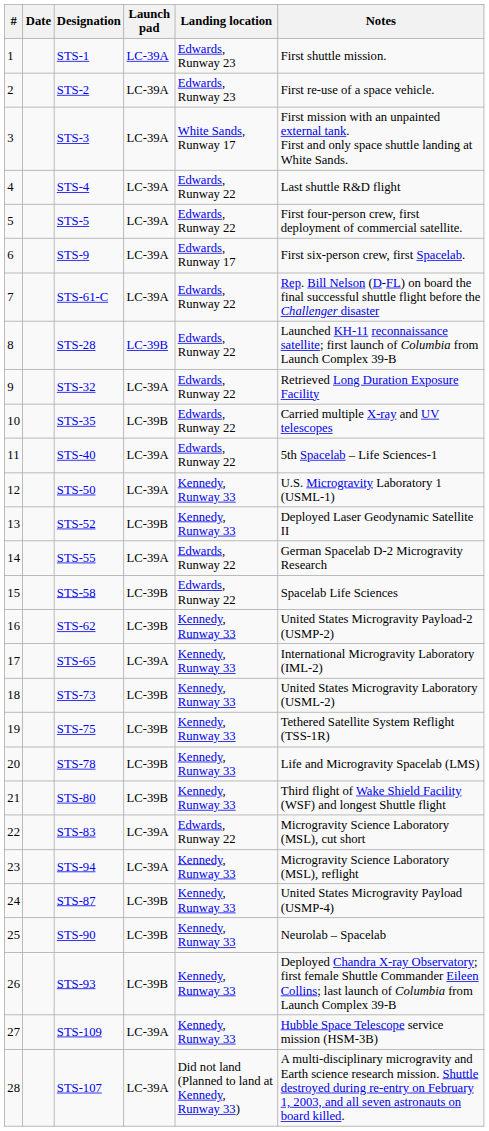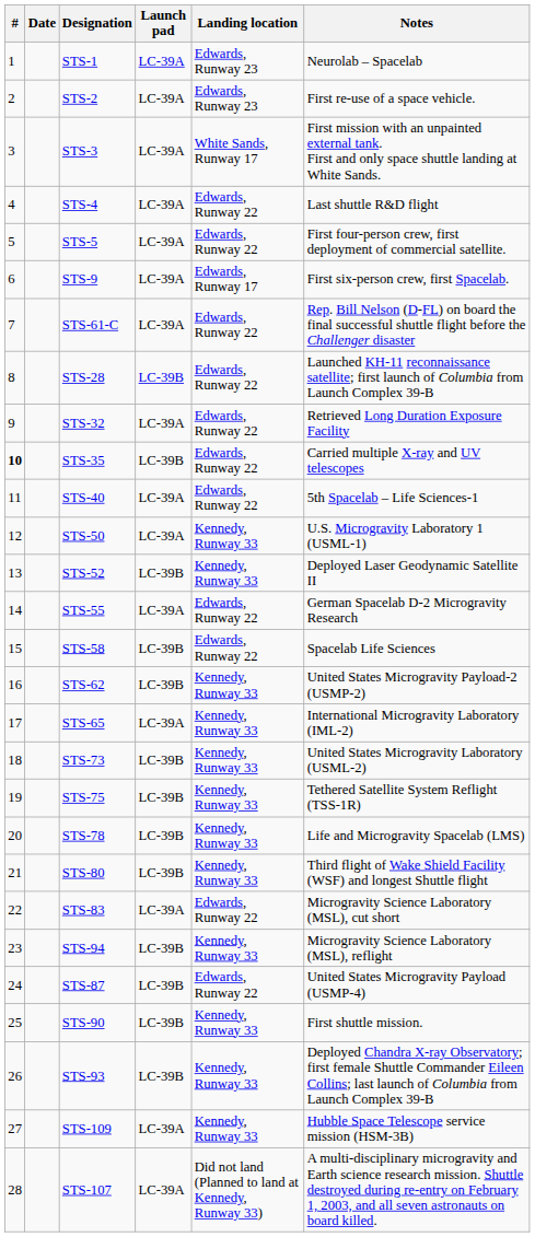 <table class="wikitable sortable sticky-header">
 <tr>
 <th>#</th>
 <th>Date</th>
 <th>Designation</th>
 <th>Launch pad</th>
 <th>Landing location</th>
 <th style="unsortable">Notes</th>
 </tr>
 <tr>
 <td>1</td>
 <td></td>
 <td><a href='#'>STS-1</a></td>
 <td><a href='#'>LC-39A</a></td>
 <td><a href='#'>Edwards</a>, Runway 23</td>
-<td>First shuttle mission.</td>
+<td>Neurolab – Spacelab</td>
 </tr>
 <tr>
 <td>2</td>
 <td></td>
 <td><a href='#'>STS-2</a></td>
 <td>LC-39A</td>
 <td><a href='#'>Edwards</a>, Runway 23</td>
 <td>First re-use of a space vehicle.</td>
 </tr>
 <tr>
 <td>3</td>
 <td></td>
 <td><a href='#'>STS-3</a></td>
 <td>LC-39A</td>
 <td><a href='#'>White Sands</a>, Runway 17</td>
 <td>First mission with an unpainted <a href='#'>external tank</a>.<br>First and only space shuttle landing at White Sands.</td>
 </tr>
 <tr>
 <td>4</td>
 <td></td>
 <td><a href='#'>STS-4</a></td>
 <td>LC-39A</td>
 <td><a href='#'>Edwards</a>, Runway 22</td>
 <td>Last shuttle R&D flight</td>
 </tr>
 <tr>
 <td>5</td>
 <td></td>
 <td><a href='#'>STS-5</a></td>
 <td>LC-39A</td>
 <td><a href='#'>Edwards</a>, Runway 22</td>
 <td>First four-person crew, first deployment of commercial satellite.</td>
 </tr>
 <tr>
 <td>6</td>
 <td></td>
 <td><a href='#'>STS-9</a></td>
 <td>LC-39A</td>
 <td><a href='#'>Edwards</a>, Runway 17</td>
 <td>First six-person crew, first <a href='#'>Spacelab</a>.</td>
 </tr>
 <tr>
 <td>7</td>
 <td></td>
 <td><a href='#'>STS-61-C</a></td>
 <td>LC-39A</td>
 <td><a href='#'>Edwards</a>, Runway 22</td>
 <td><a href='#'>Rep</a>. <a href='#'>Bill Nelson</a> (<a href='#'>D</a>-<a href='#'>FL</a>) on board the final successful shuttle flight before the <a href='#'><em>Challenger</em> disaster</a></td>
 </tr>
 <tr>
 <td>8</td>
 <td></td>
 <td><a href='#'>STS-28</a></td>
 <td><a href='#'>LC-39B</a></td>
 <td><a href='#'>Edwards</a>, Runway 22</td>
 <td>Launched <a href='#'>KH-11</a> <a href='#'>reconnaissance satellite</a>; first launch of <em>Columbia</em> from Launch Complex 39-B</td>
 </tr>
 <tr>
 <td>9</td>
 <td></td>
 <td><a href='#'>STS-32</a></td>
 <td>LC-39A</td>
 <td><a href='#'>Edwards</a>, Runway 22</td>
 <td>Retrieved <a href='#'>Long Duration Exposure Facility</a></td>
 </tr>
 <tr>
-<td>10</td>
+<td><strong>10</strong></td>
 <td></td>
 <td><a href='#'>STS-35</a></td>
 <td>LC-39B</td>
 <td><a href='#'>Edwards</a>, Runway 22</td>
 <td>Carried multiple <a href='#'>X-ray</a> and <a href='#'>UV</a> <a href='#'>telescopes</a></td>
 </tr>
 <tr>
 <td>11</td>
 <td></td>
 <td><a href='#'>STS-40</a></td>
 <td>LC-39A</td>
 <td><a href='#'>Edwards</a>, Runway 22</td>
 <td>5th <a href='#'>Spacelab</a> – Life Sciences-1</td>
 </tr>
 <tr>
 <td>12</td>
 <td></td>
 <td><a href='#'>STS-50</a></td>
 <td>LC-39A</td>
 <td><a href='#'>Kennedy</a>, <a href='#'>Runway 33</a></td>
 <td>U.S. <a href='#'>Microgravity</a> Laboratory 1 (USML-1)</td>
 </tr>
 <tr>
 <td>13</td>
 <td></td>
 <td><a href='#'>STS-52</a></td>
 <td>LC-39B</td>
 <td><a href='#'>Kennedy</a>, <a href='#'>Runway 33</a></td>
 <td>Deployed Laser Geodynamic Satellite II</td>
 </tr>
 <tr>
 <td>14</td>
 <td></td>
 <td><a href='#'>STS-55</a></td>
 <td>LC-39A</td>
 <td><a href='#'>Edwards</a>, Runway 22</td>
 <td>German Spacelab D-2 Microgravity Research</td>
 </tr>
 <tr>
 <td>15</td>
 <td></td>
 <td><a href='#'>STS-58</a></td>
 <td>LC-39B</td>
 <td><a href='#'>Edwards</a>, Runway 22</td>
 <td>Spacelab Life Sciences</td>
 </tr>
 <tr>
 <td>16</td>
 <td></td>
 <td><a href='#'>STS-62</a></td>
 <td>LC-39B</td>
 <td><a href='#'>Kennedy</a>, <a href='#'>Runway 33</a></td>
 <td>United States Microgravity Payload-2 (USMP-2)</td>
 </tr>
 <tr>
 <td>17</td>
 <td></td>
 <td><a href='#'>STS-65</a></td>
 <td>LC-39A</td>
 <td><a href='#'>Kennedy</a>, <a href='#'>Runway 33</a></td>
 <td>International Microgravity Laboratory (IML-2)</td>
 </tr>
 <tr>
 <td>18</td>
 <td></td>
 <td><a href='#'>STS-73</a></td>
 <td>LC-39B</td>
 <td><a href='#'>Kennedy</a>, <a href='#'>Runway 33</a></td>
 <td>United States Microgravity Laboratory (USML-2)</td>
 </tr>
 <tr>
 <td>19</td>
 <td></td>
 <td><a href='#'>STS-75</a></td>
 <td>LC-39B</td>
 <td><a href='#'>Kennedy</a>, <a href='#'>Runway 33</a></td>
 <td>Tethered Satellite System Reflight (TSS-1R)</td>
 </tr>
 <tr>
 <td>20</td>
 <td></td>
 <td><a href='#'>STS-78</a></td>
 <td>LC-39B</td>
 <td><a href='#'>Kennedy</a>, <a href='#'>Runway 33</a></td>
 <td>Life and Microgravity Spacelab (LMS)</td>
 </tr>
 <tr>
 <td>21</td>
 <td></td>
 <td><a href='#'>STS-80</a></td>
 <td>LC-39B</td>
 <td><a href='#'>Kennedy</a>, <a href='#'>Runway 33</a></td>
 <td>Third flight of <a href='#'>Wake Shield Facility</a> (WSF) and longest Shuttle flight</td>
 </tr>
 <tr>
 <td>22</td>
 <td></td>
 <td><a href='#'>STS-83</a></td>
 <td>LC-39A</td>
 <td><a href='#'>Edwards</a>, Runway 22</td>
 <td>Microgravity Science Laboratory (MSL), cut short</td>
 </tr>
 <tr>
 <td>23</td>
 <td></td>
 <td><a href='#'>STS-94</a></td>
-<td>LC-39A</td>
+<td>LC-39B</td>
 <td><a href='#'>Kennedy</a>, <a href='#'>Runway 33</a></td>
 <td>Microgravity Science Laboratory (MSL), reflight</td>
 </tr>
 <tr>
 <td>24</td>
 <td></td>
 <td><a href='#'>STS-87</a></td>
 <td>LC-39B</td>
-<td><a href='#'>Kennedy</a>, <a href='#'>Runway 33</a></td>
+<td><a href='#'>Edwards</a>, Runway 22</td>
 <td>United States Microgravity Payload (USMP-4)</td>
 </tr>
 <tr>
 <td>25</td>
 <td></td>
 <td><a href='#'>STS-90</a></td>
 <td>LC-39B</td>
 <td><a href='#'>Kennedy</a>, <a href='#'>Runway 33</a></td>
-<td>Neurolab – Spacelab</td>
+<td>First shuttle mission.</td>
 </tr>
 <tr>
 <td>26</td>
 <td></td>
 <td><a href='#'>STS-93</a></td>
 <td>LC-39B</td>
 <td><a href='#'>Kennedy</a>, <a href='#'>Runway 33</a></td>
 <td>Deployed <a href='#'>Chandra X-ray Observatory</a>; first female Shuttle Commander <a href='#'>Eileen Collins</a>; last launch of <em>Columbia</em> from Launch Complex 39-B</td>
 </tr>
 <tr>
 <td>27</td>
 <td></td>
 <td><a href='#'>STS-109</a></td>
 <td>LC-39A</td>
 <td><a href='#'>Kennedy</a>, <a href='#'>Runway 33</a></td>
 <td><a href='#'>Hubble Space Telescope</a> service mission (HSM-3B)</td>
 </tr>
 <tr>
 <td>28</td>
 <td></td>
 <td><a href='#'>STS-107</a></td>
 <td>LC-39A</td>
 <td>Did not land (Planned to land at <a href='#'>Kennedy</a>, <a href='#'>Runway 33</a>)</td>
 <td>A multi-disciplinary microgravity and Earth science research mission. <a href='#'>Shuttle destroyed during re-entry on February 1, 2003, and all seven astronauts on board killed</a>.</td>
 </tr>
 </table>
